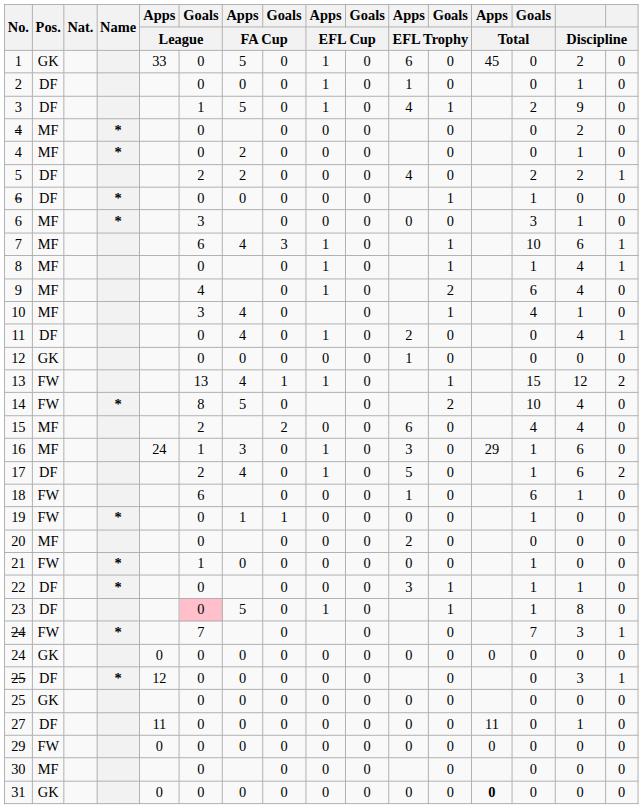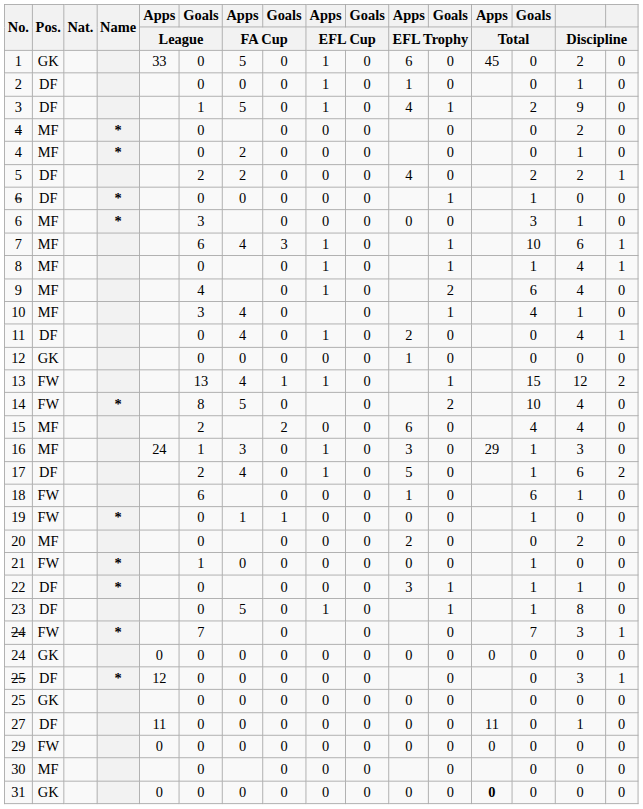 <table class="wikitable sortable plainrowheaders" style="text-align:center">
 <tr>
 <th scope="col" rowspan="2">No.</th>
 <th scope="col" rowspan="2">Pos.</th>
 <th scope="col" rowspan="2">Nat.</th>
 <th scope="col" rowspan="2">Name</th>
 <th scope="col">Apps</th>
 <th scope="col">Goals</th>
 <th scope="col">Apps</th>
 <th scope="col">Goals</th>
 <th scope="col">Apps</th>
 <th scope="col">Goals</th>
 <th scope="col">Apps</th>
 <th scope="col">Goals</th>
 <th scope="col">Apps</th>
 <th scope="col">Goals</th>
 <th scope="col"></th>
 <th scope="col"></th>
 </tr>
 <tr class="unsortable">
 <th colspan="2" width="85">League</th>
 <th colspan="2" width="85">FA Cup</th>
 <th colspan="2" width="85">EFL Cup</th>
 <th colspan="2" width="85">EFL Trophy</th>
 <th colspan="2" width="85">Total</th>
 <th colspan="2" width="85">Discipline</th>
 </tr>
 <tr>
 <td>1</td>
 <td>GK</td>
 <td></td>
 <th scope="row"></th>
 <td>33</td>
 <td>0</td>
 <td>5</td>
 <td>0</td>
 <td>1</td>
 <td>0</td>
 <td>6</td>
 <td>0</td>
 <td>45</td>
 <td>0</td>
 <td>2</td>
 <td>0</td>
 </tr>
 <tr>
 <td>2</td>
 <td>DF</td>
 <td></td>
 <th scope="row"></th>
 <td></td>
 <td>0</td>
 <td>0</td>
 <td>0</td>
 <td>1</td>
 <td>0</td>
 <td>1</td>
 <td>0</td>
 <td></td>
 <td>0</td>
 <td>1</td>
 <td>0</td>
 </tr>
 <tr>
 <td>3</td>
 <td>DF</td>
 <td></td>
 <th scope="row"></th>
 <td></td>
 <td>1</td>
 <td>5</td>
 <td>0</td>
 <td>1</td>
 <td>0</td>
 <td>4</td>
 <td>1</td>
 <td></td>
 <td>2</td>
 <td>9</td>
 <td>0</td>
 </tr>
 <tr>
 <td><s>4</s> </td>
 <td>MF</td>
 <td></td>
 <th scope="row"><em></em> *</th>
 <td></td>
 <td>0</td>
 <td></td>
 <td>0</td>
 <td>0</td>
 <td>0</td>
 <td></td>
 <td>0</td>
 <td></td>
 <td>0</td>
 <td>2</td>
 <td>0</td>
 </tr>
 <tr>
 <td>4</td>
 <td>MF</td>
 <td></td>
 <th scope="row"><em></em> *</th>
 <td></td>
 <td>0</td>
 <td>2</td>
 <td>0</td>
 <td>0</td>
 <td>0</td>
 <td></td>
 <td>0</td>
 <td></td>
 <td>0</td>
 <td>1</td>
 <td>0</td>
 </tr>
 <tr>
 <td>5</td>
 <td>DF</td>
 <td></td>
 <th scope="row"></th>
 <td></td>
 <td>2</td>
 <td>2</td>
 <td>0</td>
 <td>0</td>
 <td>0</td>
 <td>4</td>
 <td>0</td>
 <td></td>
 <td>2</td>
 <td>2</td>
 <td>1</td>
 </tr>
 <tr>
 <td><s>6</s> </td>
 <td>DF</td>
 <td></td>
 <th scope="row"><em></em> *</th>
 <td></td>
 <td>0</td>
 <td>0</td>
 <td>0</td>
 <td>0</td>
 <td>0</td>
 <td></td>
 <td>1</td>
 <td></td>
 <td>1</td>
 <td>0</td>
 <td>0</td>
 </tr>
 <tr>
 <td>6</td>
 <td>MF</td>
 <td></td>
 <th scope="row"><em></em> *</th>
 <td></td>
 <td>3</td>
 <td></td>
 <td>0</td>
 <td>0</td>
 <td>0</td>
 <td>0</td>
 <td>0</td>
 <td></td>
 <td>3</td>
 <td>1</td>
 <td>0</td>
 </tr>
 <tr>
 <td>7</td>
 <td>MF</td>
 <td></td>
 <th scope="row"></th>
 <td></td>
 <td>6</td>
 <td>4</td>
 <td>3</td>
 <td>1</td>
 <td>0</td>
 <td></td>
 <td>1</td>
 <td></td>
 <td>10</td>
 <td>6</td>
 <td>1</td>
 </tr>
 <tr>
 <td>8</td>
 <td>MF</td>
 <td></td>
 <th scope="row"></th>
 <td></td>
 <td>0</td>
 <td></td>
 <td>0</td>
 <td>1</td>
 <td>0</td>
 <td></td>
 <td>1</td>
 <td></td>
 <td>1</td>
 <td>4</td>
 <td>1</td>
 </tr>
 <tr>
 <td>9</td>
 <td>MF</td>
 <td></td>
 <th scope="row"></th>
 <td></td>
 <td>4</td>
 <td></td>
 <td>0</td>
 <td>1</td>
 <td>0</td>
 <td></td>
 <td>2</td>
 <td></td>
 <td>6</td>
 <td>4</td>
 <td>0</td>
 </tr>
 <tr>
 <td>10</td>
 <td>MF</td>
 <td></td>
 <th scope="row"></th>
 <td></td>
 <td>3</td>
 <td>4</td>
 <td>0</td>
 <td></td>
 <td>0</td>
 <td></td>
 <td>1</td>
 <td></td>
 <td>4</td>
 <td>1</td>
 <td>0</td>
 </tr>
 <tr>
 <td>11</td>
 <td>DF</td>
 <td></td>
 <th scope="row"></th>
 <td></td>
 <td>0</td>
 <td>4</td>
 <td>0</td>
 <td>1</td>
 <td>0</td>
 <td>2</td>
 <td>0</td>
 <td></td>
 <td>0</td>
 <td>4</td>
 <td>1</td>
 </tr>
 <tr>
 <td>12</td>
 <td>GK</td>
 <td></td>
 <th scope="row"></th>
 <td></td>
 <td>0</td>
 <td>0</td>
 <td>0</td>
 <td>0</td>
 <td>0</td>
 <td>1</td>
 <td>0</td>
 <td></td>
 <td>0</td>
 <td>0</td>
 <td>0</td>
 </tr>
 <tr>
 <td>13</td>
 <td>FW</td>
 <td></td>
 <th scope="row"></th>
 <td></td>
 <td>13</td>
 <td>4</td>
 <td>1</td>
 <td>1</td>
 <td>0</td>
 <td></td>
 <td>1</td>
 <td></td>
 <td>15</td>
 <td>12</td>
 <td>2</td>
 </tr>
 <tr>
 <td>14</td>
 <td>FW</td>
 <td></td>
 <th scope="row"><em></em> *</th>
 <td></td>
 <td>8</td>
 <td>5</td>
 <td>0</td>
 <td></td>
 <td>0</td>
 <td></td>
 <td>2</td>
 <td></td>
 <td>10</td>
 <td>4</td>
 <td>0</td>
 </tr>
 <tr>
 <td>15</td>
 <td>MF</td>
 <td></td>
 <th scope="row"></th>
 <td></td>
 <td>2</td>
 <td></td>
 <td>2</td>
 <td>0</td>
 <td>0</td>
 <td>6</td>
 <td>0</td>
 <td></td>
 <td>4</td>
 <td>4</td>
 <td>0</td>
 </tr>
 <tr>
 <td>16</td>
 <td>MF</td>
 <td></td>
 <th scope="row"></th>
 <td>24</td>
 <td>1</td>
 <td>3</td>
 <td>0</td>
 <td>1</td>
 <td>0</td>
 <td>3</td>
 <td>0</td>
 <td>29</td>
 <td>1</td>
-<td>6</td>
+<td>3</td>
 <td>0</td>
 </tr>
 <tr>
 <td>17</td>
 <td>DF</td>
 <td></td>
 <th scope="row"></th>
 <td></td>
 <td>2</td>
 <td>4</td>
 <td>0</td>
 <td>1</td>
 <td>0</td>
 <td>5</td>
 <td>0</td>
 <td></td>
 <td>1</td>
 <td>6</td>
 <td>2</td>
 </tr>
 <tr>
 <td>18</td>
 <td>FW</td>
 <td></td>
 <th scope="row"></th>
 <td></td>
 <td>6</td>
 <td></td>
 <td>0</td>
 <td>0</td>
 <td>0</td>
 <td>1</td>
 <td>0</td>
 <td></td>
 <td>6</td>
 <td>1</td>
 <td>0</td>
 </tr>
 <tr>
 <td>19</td>
 <td>FW</td>
 <td></td>
 <th scope="row"><em></em> *</th>
 <td></td>
 <td>0</td>
 <td>1</td>
 <td>1</td>
 <td>0</td>
 <td>0</td>
 <td>0</td>
 <td>0</td>
 <td></td>
 <td>1</td>
 <td>0</td>
 <td>0</td>
 </tr>
 <tr>
 <td>20</td>
 <td>MF</td>
 <td></td>
 <th scope="row"></th>
 <td></td>
 <td>0</td>
 <td></td>
 <td>0</td>
 <td>0</td>
 <td>0</td>
 <td>2</td>
 <td>0</td>
 <td></td>
 <td>0</td>
-<td>0</td>
+<td>2</td>
 <td>0</td>
 </tr>
 <tr>
 <td>21</td>
 <td>FW</td>
 <td></td>
 <th scope="row"><em></em> *</th>
 <td></td>
 <td>1</td>
 <td>0</td>
 <td>0</td>
 <td>0</td>
 <td>0</td>
 <td>0</td>
 <td>0</td>
 <td></td>
 <td>1</td>
 <td>0</td>
 <td>0</td>
 </tr>
 <tr>
 <td>22</td>
 <td>DF</td>
 <td></td>
 <th scope="row"><em></em> *</th>
 <td></td>
 <td>0</td>
 <td></td>
 <td>0</td>
 <td>0</td>
 <td>0</td>
 <td>3</td>
 <td>1</td>
 <td></td>
 <td>1</td>
 <td>1</td>
 <td>0</td>
 </tr>
 <tr>
 <td>23</td>
 <td>DF</td>
 <td></td>
 <th scope="row"></th>
 <td></td>
-<td style="background: pink;">0</td>
+<td>0</td>
 <td>5</td>
 <td>0</td>
 <td>1</td>
 <td>0</td>
 <td></td>
 <td>1</td>
 <td></td>
 <td>1</td>
 <td>8</td>
 <td>0</td>
 </tr>
 <tr>
 <td><s>24</s> </td>
 <td>FW</td>
 <td></td>
 <th scope="row"><em></em> *</th>
 <td></td>
 <td>7</td>
 <td></td>
 <td>0</td>
 <td></td>
 <td>0</td>
 <td></td>
 <td>0</td>
 <td></td>
 <td>7</td>
 <td>3</td>
 <td>1</td>
 </tr>
 <tr>
 <td>24</td>
 <td>GK</td>
 <td></td>
 <th scope="row"></th>
 <td>0</td>
 <td>0</td>
 <td>0</td>
 <td>0</td>
 <td>0</td>
 <td>0</td>
 <td>0</td>
 <td>0</td>
 <td>0</td>
 <td>0</td>
 <td>0</td>
 <td>0</td>
 </tr>
 <tr>
 <td><s>25</s> </td>
 <td>DF</td>
 <td></td>
 <th scope="row"><em></em> *</th>
 <td>12</td>
 <td>0</td>
 <td>0</td>
 <td>0</td>
 <td>0</td>
 <td>0</td>
 <td></td>
 <td>0</td>
 <td></td>
 <td>0</td>
 <td>3</td>
 <td>1</td>
 </tr>
 <tr>
 <td>25</td>
 <td>GK</td>
 <td></td>
 <th scope="row"></th>
 <td></td>
 <td>0</td>
 <td>0</td>
 <td>0</td>
 <td>0</td>
 <td>0</td>
 <td>0</td>
 <td>0</td>
 <td></td>
 <td>0</td>
 <td>0</td>
 <td>0</td>
 </tr>
 <tr>
 <td>27</td>
 <td>DF</td>
 <td></td>
 <th scope="row"></th>
 <td>11</td>
 <td>0</td>
 <td>0</td>
 <td>0</td>
 <td>0</td>
 <td>0</td>
 <td>0</td>
 <td>0</td>
 <td>11</td>
 <td>0</td>
 <td>1</td>
 <td>0</td>
 </tr>
 <tr>
 <td>29</td>
 <td>FW</td>
 <td></td>
 <th scope="row"></th>
 <td>0</td>
 <td>0</td>
 <td>0</td>
 <td>0</td>
 <td>0</td>
 <td>0</td>
 <td>0</td>
 <td>0</td>
 <td>0</td>
 <td>0</td>
 <td>0</td>
 <td>0</td>
 </tr>
 <tr>
 <td>30</td>
 <td>MF</td>
 <td></td>
 <th scope="row"></th>
 <td></td>
 <td>0</td>
 <td></td>
 <td>0</td>
 <td>0</td>
 <td>0</td>
 <td></td>
 <td>0</td>
 <td></td>
 <td>0</td>
 <td>0</td>
 <td>0</td>
 </tr>
 <tr>
 <td>31</td>
 <td>GK</td>
 <td></td>
 <th scope="row"></th>
 <td>0</td>
 <td>0</td>
 <td>0</td>
 <td>0</td>
 <td>0</td>
 <td>0</td>
 <td>0</td>
 <td>0</td>
 <td><strong>0</strong></td>
 <td>0</td>
 <td>0</td>
 <td>0</td>
 </tr>
 </table>
